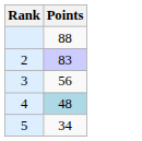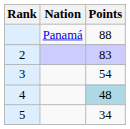 <table class="wikitable sortable" style="text-align:center">
 <tr>
 <th>Rank</th>
+<th>Nation</th>
 <th>Points</th>
 </tr>
 <tr>
 <td bgcolor = DDEEFF></td>
+<td align=left> <a href='#'>Panamá</a></td>
 <td>88</td>
 </tr>
 <tr style="background-color:#ccccff">
 <td bgcolor = DDEEFF>2</td>
+<td align=left></td>
 <td>83</td>
 </tr>
 <tr>
 <td bgcolor = DDEEFF>3</td>
-<td>56</td>
+<td align=left></td>
+<td>54</td>
 </tr>
 <tr>
 <td bgcolor = DDEEFF>4</td>
+<td align=left></td>
 <td style="background: lightblue;">48</td>
 </tr>
 <tr>
 <td bgcolor = DDEEFF>5</td>
+<td align=left></td>
 <td>34</td>
 </tr>
 </table>
